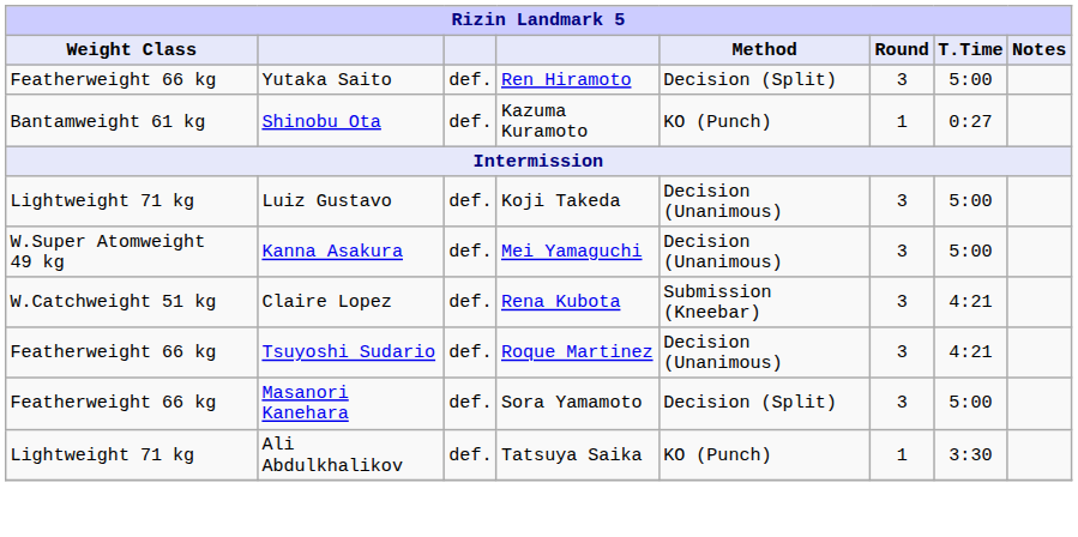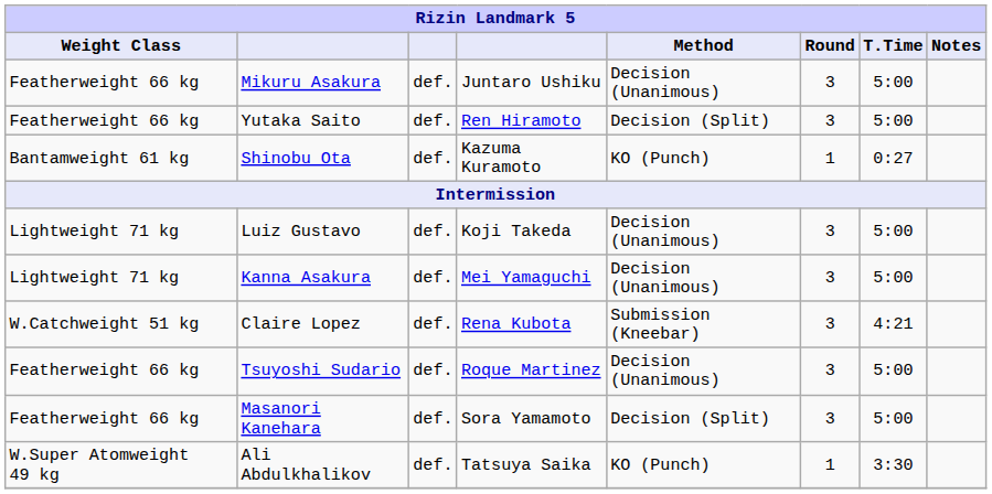 <table class="wikitable" style="font-size: 80%;">
 <tr>
 <th colspan="8" style="background-color: #ccf; color: #000080; text-align: center;"><strong>Rizin Landmark 5</strong></th>
 </tr>
 <tr>
 <th colspan="1" style="background-color: #E6E8FA; color: #000000; text-align: center;">Weight Class</th>
 <th colspan="1" style="background-color: #E6E8FA; color: #000000; text-align: center;"></th>
 <th colspan="1" style="background-color: #E6E8FA; color: #000000; text-align: center;"></th>
 <th colspan="1" style="background-color: #E6E8FA; color: #000000; text-align: center;"></th>
 <th colspan="1" style="background-color: #E6E8FA; color: #000000; text-align: center;">Method</th>
 <th colspan="1" style="background-color: #E6E8FA; color: #000000; text-align: center;">Round</th>
 <th colspan="1" style="background-color: #E6E8FA; color: #000000; text-align: center;">T.Time</th>
 <th colspan="1" style="background-color: #E6E8FA; color: #000000; text-align: center;">Notes</th>
+</tr>
+<tr>
+<td>Featherweight 66 kg</td>
+<td> <a href='#'>Mikuru Asakura</a></td>
+<td align=center>def.</td>
+<td> Juntaro Ushiku</td>
+<td>Decision (Unanimous)</td>
+<td align=center>3</td>
+<td align=center>5:00</td>
+<td></td>
 </tr>
 <tr>
 <td>Featherweight 66 kg</td>
 <td> Yutaka Saito</td>
 <td align=center>def.</td>
 <td> <a href='#'>Ren Hiramoto</a></td>
 <td>Decision (Split)</td>
 <td align=center>3</td>
 <td align=center>5:00</td>
 <td></td>
 </tr>
 <tr>
 <td>Bantamweight 61 kg</td>
 <td> <a href='#'>Shinobu Ota</a></td>
 <td align=center>def.</td>
 <td> Kazuma Kuramoto</td>
 <td>KO (Punch)</td>
 <td align=center>1</td>
 <td align=center>0:27</td>
 <td></td>
 </tr>
 <tr>
 <th colspan="8" style="background-color: #E6E8FA; color: #000080; text-align: center;"><strong>Intermission</strong></th>
 </tr>
 <tr>
 <td>Lightweight 71 kg</td>
 <td> Luiz Gustavo</td>
 <td align=center>def.</td>
 <td> Koji Takeda</td>
 <td>Decision (Unanimous)</td>
 <td align=center>3</td>
 <td align=center>5:00</td>
 <td></td>
 </tr>
 <tr>
-<td>W.Super Atomweight 49 kg</td>
+<td>Lightweight 71 kg</td>
 <td> <a href='#'>Kanna Asakura</a></td>
 <td align=center>def.</td>
 <td> <a href='#'>Mei Yamaguchi</a></td>
 <td>Decision (Unanimous)</td>
 <td align=center>3</td>
 <td align=center>5:00</td>
 <td></td>
 </tr>
 <tr>
 <td>W.Catchweight 51 kg</td>
 <td> Claire Lopez</td>
 <td align=center>def.</td>
 <td> <a href='#'>Rena Kubota</a></td>
 <td>Submission (Kneebar)</td>
 <td align=center>3</td>
 <td align=center>4:21</td>
 <td></td>
 </tr>
 <tr>
 <td>Featherweight 66 kg</td>
 <td> <a href='#'>Tsuyoshi Sudario</a></td>
 <td align=center>def.</td>
 <td> <a href='#'>Roque Martinez</a></td>
 <td>Decision (Unanimous)</td>
 <td align=center>3</td>
-<td align=center>4:21</td>
+<td align=center>5:00</td>
 <td></td>
 </tr>
 <tr>
 <td>Featherweight 66 kg</td>
 <td> <a href='#'>Masanori Kanehara</a></td>
 <td align=center>def.</td>
 <td> Sora Yamamoto</td>
 <td>Decision (Split)</td>
 <td align=center>3</td>
 <td align=center>5:00</td>
 <td></td>
 </tr>
 <tr>
-<td>Lightweight 71 kg</td>
+<td>W.Super Atomweight 49 kg</td>
 <td> Ali Abdulkhalikov</td>
 <td align=center>def.</td>
 <td> Tatsuya Saika</td>
 <td>KO (Punch)</td>
 <td align=center>1</td>
 <td align=center>3:30</td>
 <td></td>
 </tr>
 <tr>
 </tr>
 </table>
